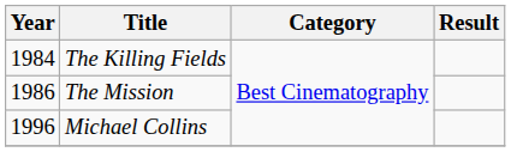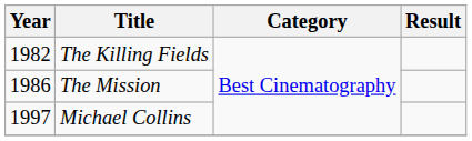 <table class="wikitable">
 <tr>
 <th>Year</th>
 <th>Title</th>
 <th>Category</th>
 <th>Result</th>
 </tr>
 <tr>
-<td>1984</td>
+<td>1982</td>
 <td><em>The Killing Fields</em></td>
 <td rowspan=3><a href='#'>Best Cinematography</a></td>
 <td></td>
 </tr>
 <tr>
 <td>1986</td>
 <td><em>The Mission</em></td>
 <td></td>
 </tr>
 <tr>
-<td>1996</td>
+<td>1997</td>
 <td><em>Michael Collins</em></td>
 <td></td>
 </tr>
 <tr>
 </tr>
 </table>
